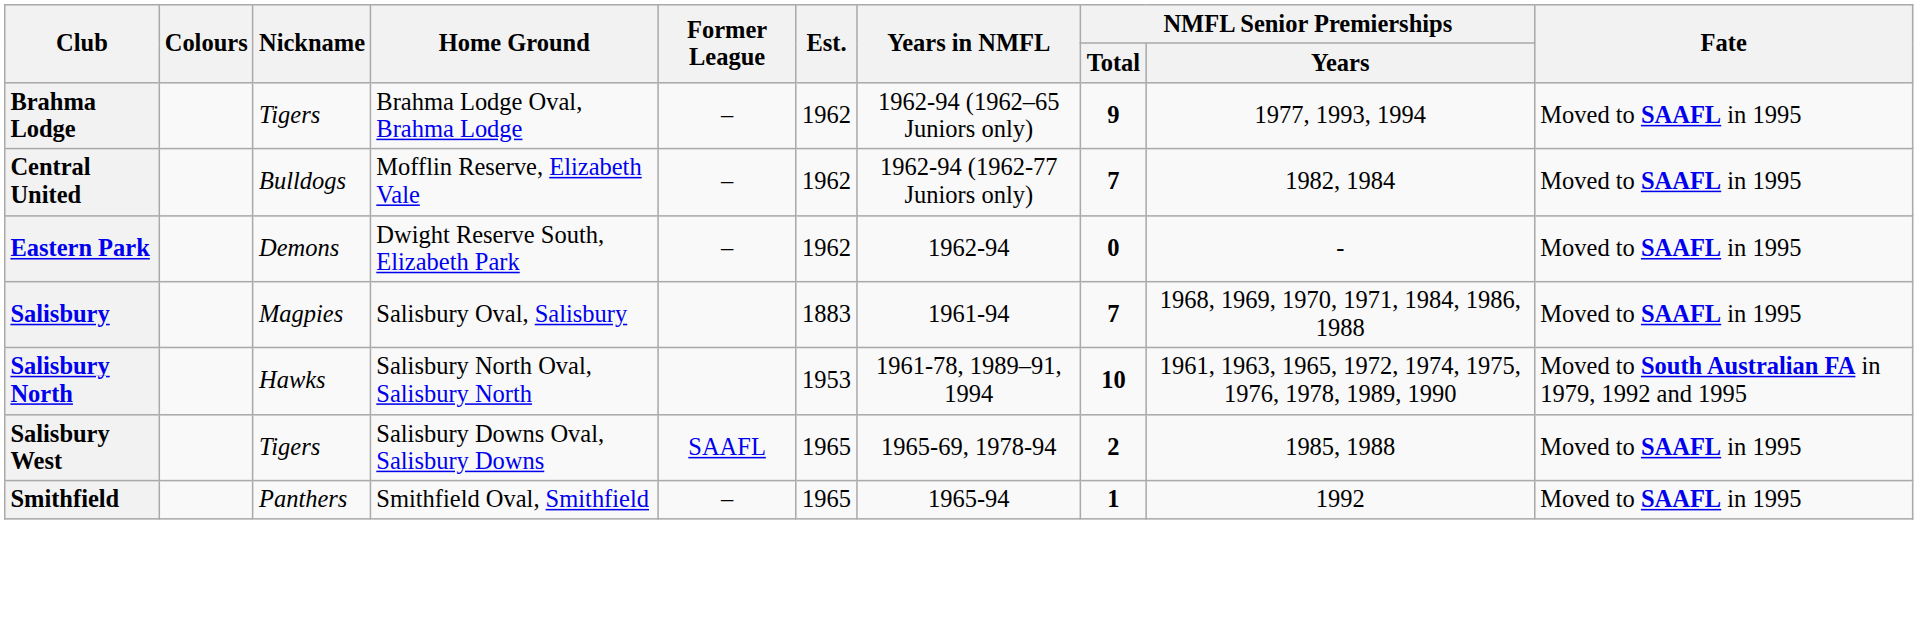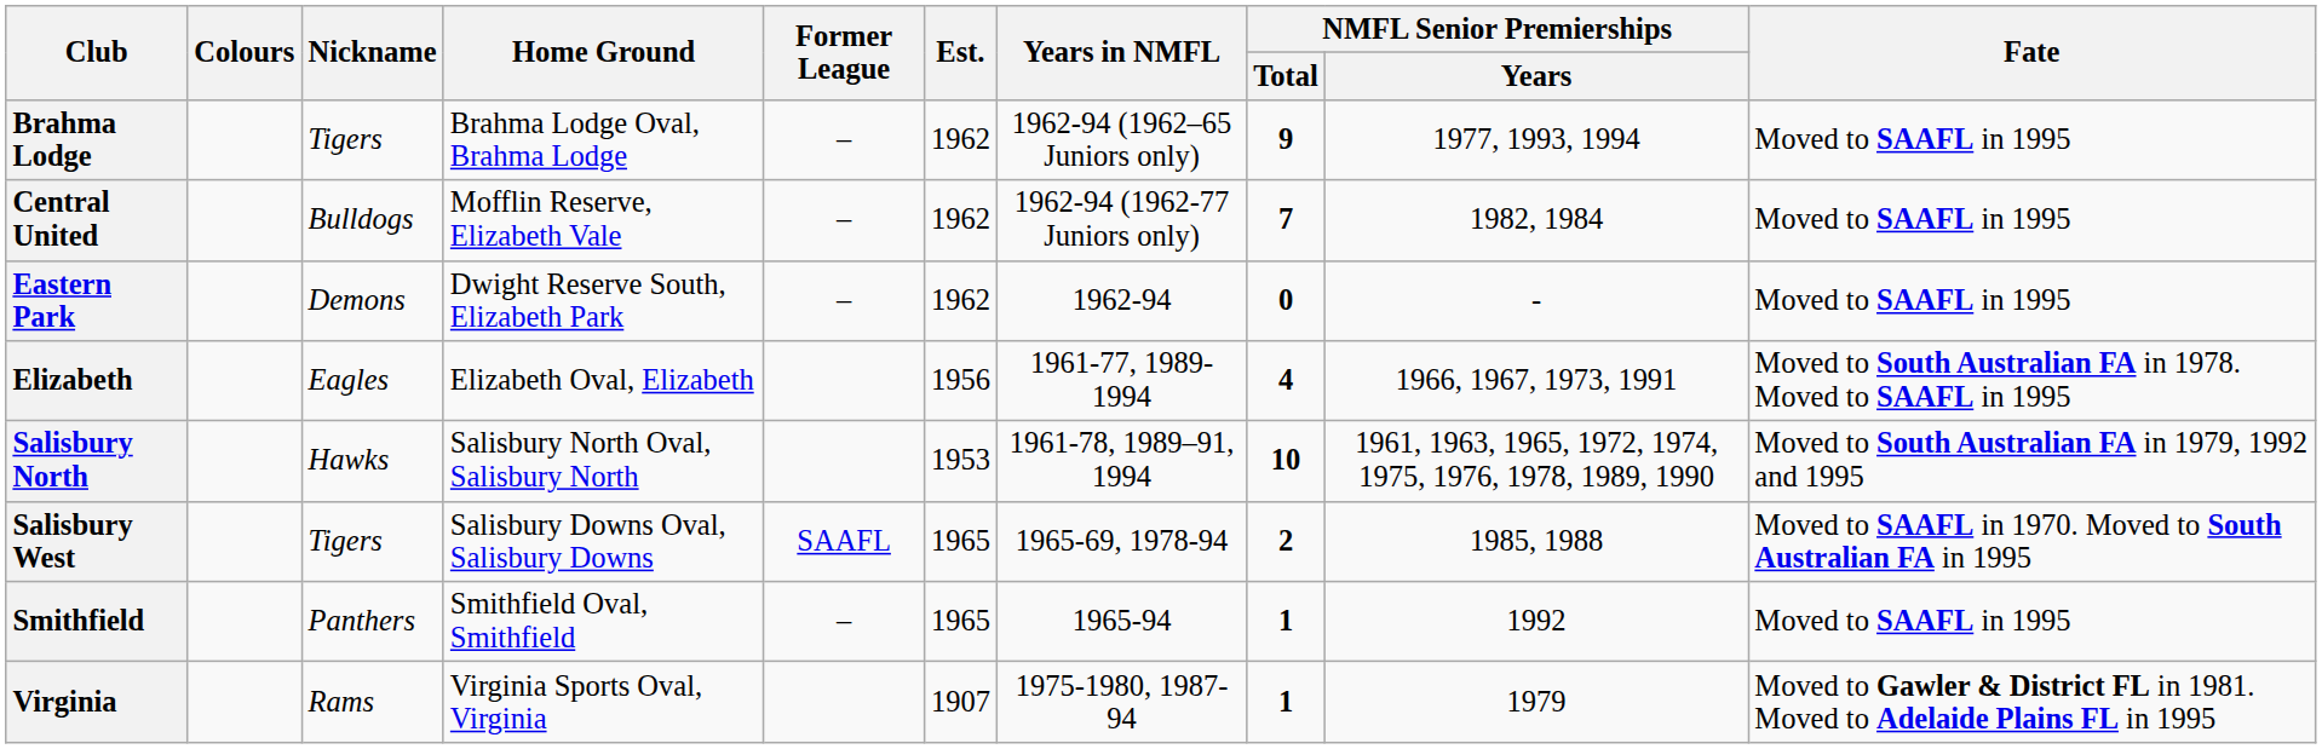 <table class="wikitable sortable" style="text-align:center;">
 <tr>
 <th rowspan="2">Club</th>
 <th rowspan="2">Colours</th>
 <th rowspan="2">Nickname</th>
 <th rowspan="2">Home Ground</th>
 <th rowspan="2">Former League</th>
 <th rowspan="2">Est.</th>
 <th rowspan="2">Years in NMFL</th>
 <th colspan="2">NMFL Senior Premierships</th>
 <th rowspan="2">Fate</th>
 </tr>
 <tr>
 <th>Total</th>
 <th>Years</th>
 </tr>
 <tr>
 <th style="text-align:left">Brahma Lodge</th>
 <td></td>
 <td align="left"><em>Tigers</em></td>
 <td align="left">Brahma Lodge Oval, <a href='#'>Brahma Lodge</a></td>
 <td>–</td>
 <td>1962</td>
 <td>1962-94  (1962–65 Juniors only)</td>
 <td><strong>9</strong></td>
 <td>1977, 1993, 1994</td>
 <td align="left">Moved to <a href='#'><strong>SAAFL</strong></a> in 1995</td>
 </tr>
 <tr>
 <th style="text-align:left">Central United</th>
 <td></td>
 <td align="left"><em>Bulldogs</em></td>
 <td align="left">Mofflin Reserve, <a href='#'>Elizabeth Vale</a></td>
 <td>–</td>
 <td>1962</td>
 <td>1962-94  (1962-77 Juniors only)</td>
 <td><strong>7</strong></td>
 <td>1982, 1984</td>
 <td align="left">Moved to <a href='#'><strong>SAAFL</strong></a> in 1995</td>
 </tr>
 <tr>
 <th style="text-align:left"><a href='#'>Eastern Park</a></th>
 <td></td>
 <td align="left"><em>Demons</em></td>
 <td align="left">Dwight Reserve South, <a href='#'>Elizabeth Park</a></td>
 <td>–</td>
 <td>1962</td>
 <td>1962-94 </td>
 <td><strong>0</strong></td>
 <td>-</td>
 <td align="left">Moved to <a href='#'><strong>SAAFL</strong></a> in 1995</td>
 </tr>
 <tr>
-<th style="text-align:left"><a href='#'>Salisbury</a></th>
+<th style="text-align:left">Elizabeth</th>
 <td></td>
-<td align="left"><em>Magpies</em></td>
-<td align="left">Salisbury Oval, <a href='#'>Salisbury</a></td>
+<td align="left"><em>Eagles</em></td>
+<td align="left">Elizabeth Oval, <a href='#'>Elizabeth</a></td>
 <td></td>
-<td>1883</td>
-<td>1961-94 </td>
-<td><strong>7</strong></td>
-<td>1968, 1969, 1970, 1971, 1984, 1986, 1988</td>
-<td align="left">Moved to <a href='#'><strong>SAAFL</strong></a> in 1995</td>
+<td>1956</td>
+<td>1961-77, 1989-1994 </td>
+<td><strong>4</strong></td>
+<td>1966, 1967, 1973, 1991</td>
+<td align="left">Moved to <a href='#'><strong>South Australian FA</strong></a> in 1978. Moved to <a href='#'><strong>SAAFL</strong></a> in 1995</td>
 </tr>
 <tr>
 <th style="text-align:left"><a href='#'>Salisbury North</a></th>
 <td></td>
 <td align="left"><em>Hawks</em></td>
 <td align="left">Salisbury North Oval, <a href='#'>Salisbury North</a></td>
 <td></td>
 <td>1953</td>
 <td>1961-78, 1989–91, 1994 </td>
 <td><strong>10</strong></td>
 <td>1961, 1963, 1965, 1972, 1974, 1975, 1976, 1978, 1989, 1990</td>
 <td align="left">Moved to <a href='#'><strong>South Australian FA</strong></a> in 1979, 1992 and 1995</td>
 </tr>
 <tr>
 <th style="text-align:left">Salisbury West</th>
 <td></td>
 <td align="left"><em>Tigers</em></td>
 <td align="left">Salisbury Downs Oval, <a href='#'>Salisbury Downs</a></td>
 <td><a href='#'>SAAFL</a></td>
 <td>1965</td>
 <td>1965-69, 1978-94 </td>
 <td><strong>2</strong></td>
 <td>1985, 1988</td>
-<td align="left">Moved to <a href='#'><strong>SAAFL</strong></a> in 1995</td>
+<td align="left">Moved to <a href='#'><strong>SAAFL</strong></a> in 1970. Moved to <a href='#'><strong>South Australian FA</strong></a> in 1995</td>
 </tr>
 <tr>
 <th style="text-align:left">Smithfield</th>
 <td></td>
 <td align="left"><em>Panthers</em></td>
 <td align="left">Smithfield Oval, <a href='#'>Smithfield</a></td>
 <td>–</td>
 <td>1965</td>
 <td>1965-94 </td>
 <td><strong>1</strong></td>
 <td>1992</td>
 <td align="left">Moved to <a href='#'><strong>SAAFL</strong></a> in 1995</td>
 </tr>
+<tr>
+<th style="text-align:left">Virginia</th>
+<td></td>
+<td align="left"><em>Rams</em></td>
+<td align="left">Virginia Sports Oval, <a href='#'>Virginia</a></td>
+<td></td>
+<td>1907</td>
+<td>1975-1980, 1987-94</td>
+<td><strong>1</strong></td>
+<td>1979</td>
+<td align="left">Moved to <strong>Gawler & District FL</strong> in 1981. Moved to <strong><a href='#'>Adelaide Plains FL</a></strong> in 1995</td>
+</tr>
 </table>
